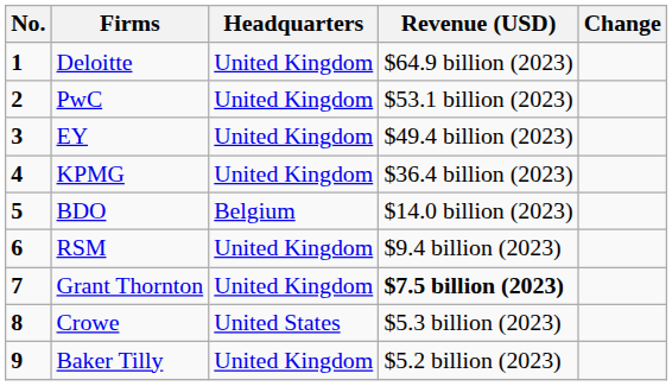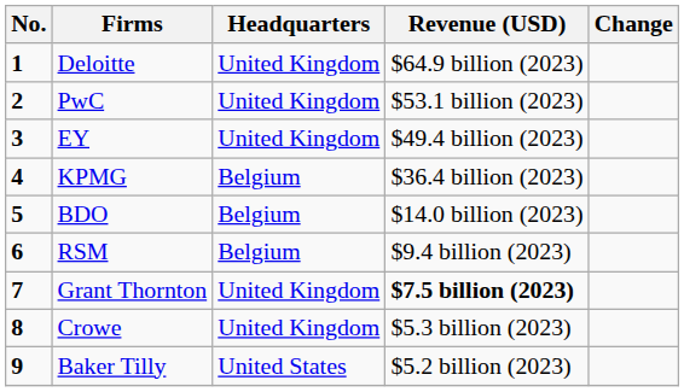 <table class="wikitable sortable">
 <tr>
 <th>No.</th>
 <th>Firms</th>
 <th><strong>Headquarters</strong></th>
 <th>Revenue (USD)</th>
 <th>Change</th>
 </tr>
 <tr>
 <td><strong>1</strong></td>
 <td><a href='#'>Deloitte</a></td>
 <td> <a href='#'>United Kingdom</a></td>
 <td>$64.9 billion (2023)</td>
 <td align=center></td>
 </tr>
 <tr>
 <td><strong>2</strong></td>
 <td><a href='#'>PwC</a></td>
 <td> <a href='#'>United Kingdom</a></td>
 <td>$53.1 billion (2023)</td>
 <td align=center></td>
 </tr>
 <tr>
 <td><strong>3</strong></td>
 <td><a href='#'>EY</a></td>
 <td> <a href='#'>United Kingdom</a></td>
 <td>$49.4 billion (2023)</td>
 <td align=center></td>
 </tr>
 <tr>
 <td><strong>4</strong></td>
 <td><a href='#'>KPMG</a></td>
-<td> <a href='#'>United Kingdom</a></td>
+<td> <a href='#'>Belgium</a></td>
 <td>$36.4 billion (2023)</td>
 <td align=center></td>
 </tr>
 <tr>
 <td><strong>5</strong></td>
 <td><a href='#'>BDO</a></td>
 <td> <a href='#'>Belgium</a></td>
 <td>$14.0 billion (2023)</td>
 <td align=center></td>
 </tr>
 <tr>
 <td><strong>6</strong></td>
 <td><a href='#'>RSM</a></td>
-<td> <a href='#'>United Kingdom</a></td>
+<td> <a href='#'>Belgium</a></td>
 <td>$9.4 billion (2023)</td>
 <td align=center></td>
 </tr>
 <tr>
 <td><strong>7</strong></td>
 <td><a href='#'>Grant Thornton</a></td>
 <td> <a href='#'>United Kingdom</a></td>
 <td><strong>$7.5 billion (2023)</strong></td>
 <td align=center></td>
 </tr>
 <tr>
 <td><strong>8</strong></td>
 <td><a href='#'>Crowe</a></td>
-<td> <a href='#'>United States</a></td>
+<td> <a href='#'>United Kingdom</a></td>
 <td>$5.3 billion (2023)</td>
 <td align=center></td>
 </tr>
 <tr>
 <td><strong>9</strong></td>
 <td><a href='#'>Baker Tilly</a></td>
-<td> <a href='#'>United Kingdom</a></td>
+<td> <a href='#'>United States</a></td>
 <td>$5.2 billion (2023)</td>
 <td align=center></td>
 </tr>
 <tr>
 </tr>
 </table>
